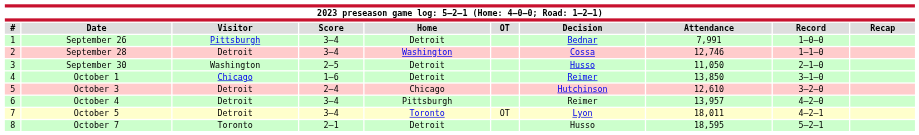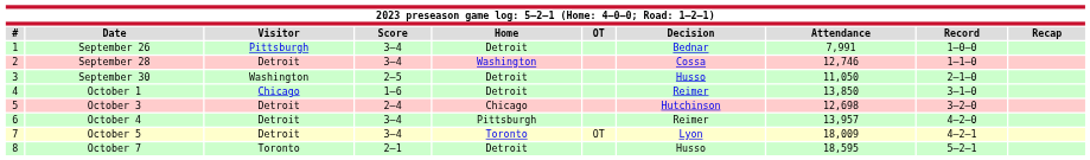 <table class="toccolours collapsible collapsed" style="width:90%; clear:both; margin:1.5em auto; text-align:center;">
 <tr>
 <th colspan=10 style="background:#fff; border-top:#C8102E 5px solid; border-bottom:#C8102E 5px solid;">2023 preseason game log: 5–2–1 (Home: 4–0–0; Road: 1–2–1)</th>
 </tr>
 <tr style="background:#ddd;">
 <th>#</th>
 <th>Date</th>
 <th>Visitor</th>
 <th>Score</th>
 <th>Home</th>
 <th>OT</th>
 <th>Decision</th>
 <th>Attendance</th>
 <th>Record</th>
 <th>Recap</th>
 </tr>
 <tr style="background:#cfc;">
 <td>1</td>
 <td>September 26</td>
 <td><a href='#'>Pittsburgh</a></td>
 <td>3–4</td>
 <td>Detroit</td>
 <td></td>
 <td><a href='#'>Bednar</a></td>
 <td>7,991</td>
 <td>1–0–0</td>
 <td></td>
 </tr>
 <tr style="background:#fcc;">
 <td>2</td>
 <td>September 28</td>
 <td>Detroit</td>
 <td>3–4</td>
 <td><a href='#'>Washington</a></td>
 <td></td>
 <td><a href='#'>Cossa</a></td>
 <td>12,746</td>
 <td>1–1–0</td>
 <td></td>
 </tr>
 <tr style="background:#cfc;">
 <td>3</td>
 <td>September 30</td>
 <td>Washington</td>
 <td>2–5</td>
 <td>Detroit</td>
 <td></td>
 <td><a href='#'>Husso</a></td>
 <td>11,050</td>
 <td>2–1–0</td>
 <td></td>
 </tr>
 <tr style="background:#cfc;">
 <td>4</td>
 <td>October 1</td>
 <td><a href='#'>Chicago</a></td>
 <td>1–6</td>
 <td>Detroit</td>
 <td></td>
 <td><a href='#'>Reimer</a></td>
 <td>13,850</td>
 <td>3–1–0</td>
 <td></td>
 </tr>
 <tr style="background:#fcc;">
 <td>5</td>
 <td>October 3</td>
 <td>Detroit</td>
 <td>2–4</td>
 <td>Chicago</td>
 <td></td>
 <td><a href='#'>Hutchinson</a></td>
-<td>12,610</td>
+<td>12,698</td>
 <td>3–2–0</td>
 <td></td>
 </tr>
 <tr style="background:#cfc;">
 <td>6</td>
 <td>October 4</td>
 <td>Detroit</td>
 <td>3–4</td>
 <td>Pittsburgh</td>
 <td></td>
 <td>Reimer</td>
 <td>13,957</td>
 <td>4–2–0</td>
 <td></td>
 </tr>
 <tr style="background:#ffc;">
 <td>7</td>
 <td>October 5</td>
 <td>Detroit</td>
 <td>3–4</td>
 <td><a href='#'>Toronto</a></td>
 <td>OT</td>
 <td><a href='#'>Lyon</a></td>
-<td>18,011</td>
+<td>18,009</td>
 <td>4–2–1</td>
 <td></td>
 </tr>
 <tr style="background:#cfc;">
 <td>8</td>
 <td>October 7</td>
 <td>Toronto</td>
 <td>2–1</td>
 <td>Detroit</td>
 <td></td>
 <td>Husso</td>
 <td>18,595</td>
 <td>5–2–1</td>
 <td></td>
 </tr>
 </table>
